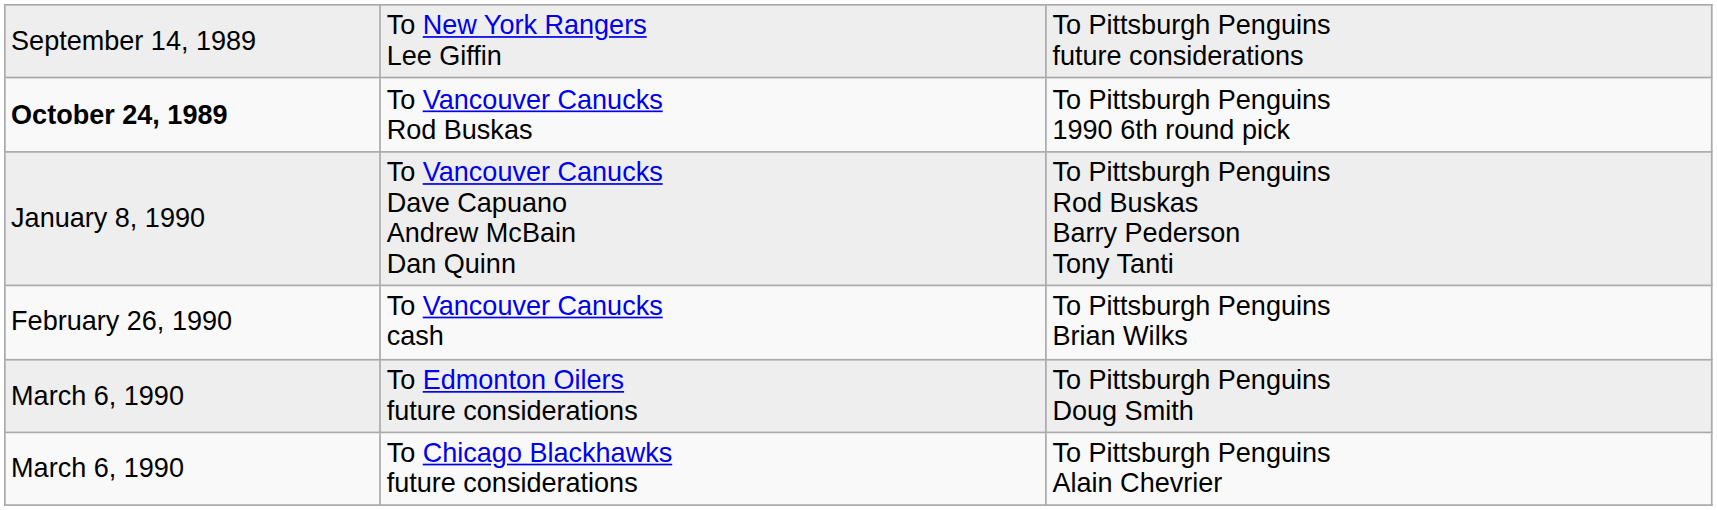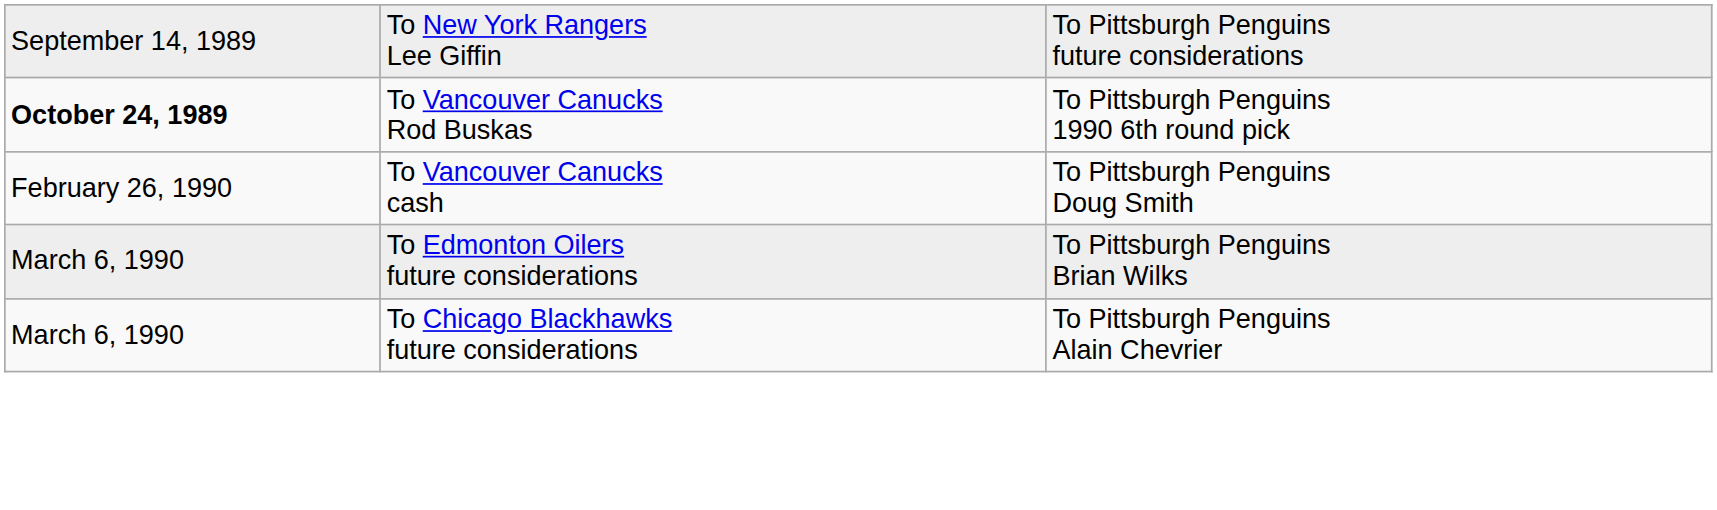 <table class="wikitable" style="border:1px solid #999999; width:80%;">
 <tr bgcolor="eeeeee">
 <td style="width:22%;">September 14, 1989</td>
 <td style="width:39%;" valign="top">To <a href='#'>New York Rangers</a><br>Lee Giffin</td>
 <td style="width:39%;" valign="top">To Pittsburgh Penguins<br>future considerations</td>
 </tr>
 <tr>
 <td style="width:22%;"><strong>October 24, 1989</strong></td>
 <td style="width:39%;" valign="top">To <a href='#'>Vancouver Canucks</a><br>Rod Buskas</td>
 <td style="width:39%;" valign="top">To Pittsburgh Penguins<br>1990 6th round pick</td>
 </tr>
-<tr bgcolor="eeeeee">
-<td style="width:22%;">January 8, 1990</td>
-<td style="width:39%;" valign="top">To <a href='#'>Vancouver Canucks</a><br>Dave Capuano<br>Andrew McBain<br>Dan Quinn</td>
-<td style="width:39%;" valign="top">To Pittsburgh Penguins<br>Rod Buskas<br>Barry Pederson<br>Tony Tanti</td>
-</tr>
 <tr>
 <td style="width:22%;">February 26, 1990</td>
 <td style="width:39%;" valign="top">To <a href='#'>Vancouver Canucks</a><br>cash</td>
-<td style="width:39%;" valign="top">To Pittsburgh Penguins<br>Brian Wilks</td>
+<td style="width:39%;" valign="top">To Pittsburgh Penguins<br>Doug Smith</td>
 </tr>
 <tr bgcolor="eeeeee">
 <td style="width:22%;">March 6, 1990</td>
 <td style="width:39%;" valign="top">To <a href='#'>Edmonton Oilers</a><br>future considerations</td>
-<td style="width:39%;" valign="top">To Pittsburgh Penguins<br>Doug Smith</td>
+<td style="width:39%;" valign="top">To Pittsburgh Penguins<br>Brian Wilks</td>
 </tr>
 <tr>
 <td style="width:22%;">March 6, 1990</td>
 <td style="width:39%;" valign="top">To <a href='#'>Chicago Blackhawks</a><br>future considerations</td>
 <td style="width:39%;" valign="top">To Pittsburgh Penguins<br>Alain Chevrier</td>
 </tr>
 </table>
